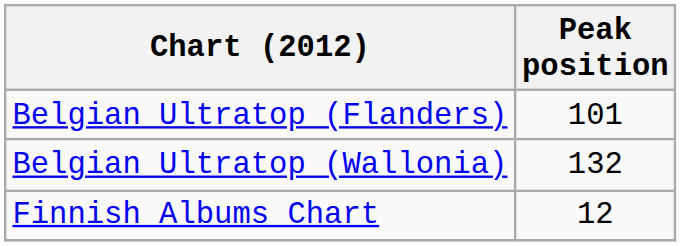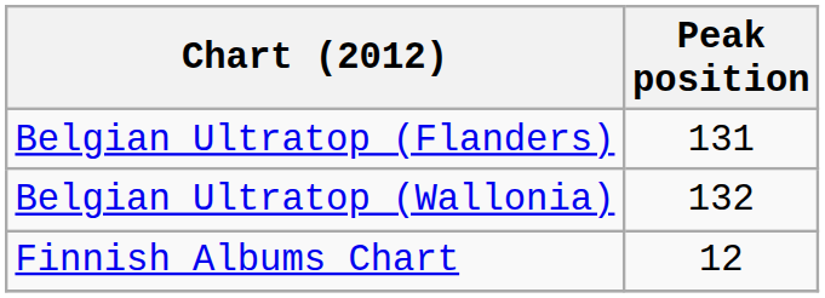 <table class="wikitable sortable">
 <tr>
 <th>Chart (2012)</th>
 <th>Peak<br>position</th>
 </tr>
 <tr>
 <td><a href='#'>Belgian Ultratop (Flanders)</a></td>
-<td style="text-align:center;">101</td>
+<td style="text-align:center;">131</td>
 </tr>
 <tr>
 <td><a href='#'>Belgian Ultratop (Wallonia)</a></td>
 <td style="text-align:center;">132</td>
 </tr>
 <tr>
 <td><a href='#'>Finnish Albums Chart</a></td>
 <td style="text-align:center;">12</td>
 </tr>
 <tr>
 </tr>
 </table>
